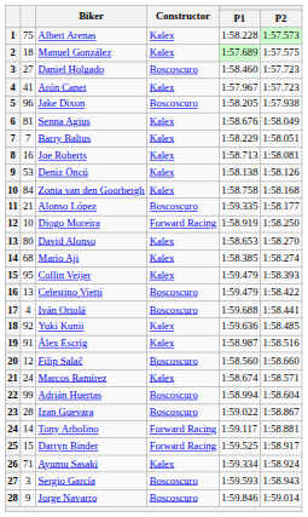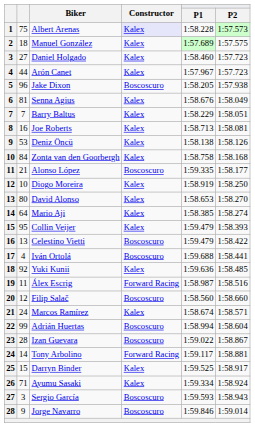 <table class="wikitable sortable" style="font-size: 85%;">
 <tr>
 <th rowspan="2"></th>
 <th rowspan="2"></th>
 <th rowspan="2">Biker</th>
 <th rowspan="2">Constructor</th>
 <th colspan="3" style="background:#eaecf0; text-align:center;"></th>
 </tr>
 <tr>
 <th scope="col">P1</th>
 <th scope="col">P2</th>
 </tr>
 <tr>
 <th scope="row">1</th>
 <td align="center">75</td>
 <td> <a href='#'>Albert Arenas</a></td>
-<td><a href='#'>Kalex</a></td>
+<td style="background: lavender;"><a href='#'>Kalex</a></td>
 <td>1:58.228</td>
 <td style="background:#ccffcc;">1:57.573</td>
 </tr>
 <tr>
 <th scope="row">2</th>
 <td align="center">18</td>
 <td> <a href='#'>Manuel González</a></td>
 <td><a href='#'>Kalex</a></td>
 <td style="background:#ccffcc;">1:57.689</td>
 <td>1:57.575</td>
 </tr>
 <tr>
 <th scope="row">3</th>
 <td align="center">27</td>
 <td> <a href='#'>Daniel Holgado</a></td>
-<td><a href='#'>Boscoscuro</a></td>
+<td><a href='#'>Kalex</a></td>
 <td>1:58.460</td>
 <td>1:57.723</td>
 </tr>
 <tr>
 <th scope="row">4</th>
-<td align="center">41</td>
+<td align="center">44</td>
 <td> <a href='#'>Arón Canet</a></td>
 <td><a href='#'>Kalex</a></td>
 <td>1:57.967</td>
 <td>1:57.723</td>
 </tr>
 <tr>
 <th scope="row">5</th>
 <td align="center">96</td>
 <td> <a href='#'>Jake Dixon</a></td>
 <td><a href='#'>Boscoscuro</a></td>
 <td>1:58.205</td>
 <td>1:57.938</td>
 </tr>
 <tr>
 <th scope="row">6</th>
 <td align="center">81</td>
 <td> <a href='#'>Senna Agius</a></td>
 <td><a href='#'>Kalex</a></td>
 <td>1:58.676</td>
 <td>1:58.049</td>
 </tr>
 <tr>
 <th scope="row">7</th>
 <td align="center">7</td>
 <td> <a href='#'>Barry Baltus</a></td>
 <td><a href='#'>Kalex</a></td>
 <td>1:58.229</td>
 <td>1:58.051</td>
 </tr>
 <tr>
 <th scope="row">8</th>
 <td align="center">16</td>
 <td> <a href='#'>Joe Roberts</a></td>
 <td><a href='#'>Kalex</a></td>
 <td>1:58.713</td>
 <td>1:58.081</td>
 </tr>
 <tr>
 <th scope="row">9</th>
 <td align="center">53</td>
 <td> <a href='#'>Deniz Öncü</a></td>
 <td><a href='#'>Kalex</a></td>
 <td>1:58.138</td>
 <td>1:58.126</td>
 </tr>
 <tr>
 <th scope="row">10</th>
 <td align="center">84</td>
 <td> <a href='#'>Zonta van den Goorbergh</a></td>
 <td><a href='#'>Kalex</a></td>
 <td>1:58.758</td>
 <td>1:58.168</td>
 </tr>
 <tr>
 <th scope="row">11</th>
 <td align="center">21</td>
 <td> <a href='#'>Alonso López</a></td>
 <td><a href='#'>Boscoscuro</a></td>
 <td>1:59.335</td>
 <td>1:58.177</td>
 </tr>
 <tr>
 <th scope="row">12</th>
 <td align="center">10</td>
 <td> <a href='#'>Diogo Moreira</a></td>
-<td><a href='#'>Forward Racing</a></td>
+<td><a href='#'>Kalex</a></td>
 <td>1:58.919</td>
 <td>1:58.250</td>
 </tr>
 <tr>
 <th scope="row">13</th>
 <td align="center">80</td>
 <td> <a href='#'>David Alonso</a></td>
 <td><a href='#'>Kalex</a></td>
 <td>1:58.653</td>
 <td>1:58.270</td>
 </tr>
 <tr>
 <th scope="row">14</th>
-<td align="center">68</td>
+<td align="center">64</td>
 <td> <a href='#'>Mario Aji</a></td>
 <td><a href='#'>Kalex</a></td>
 <td>1:58.385</td>
 <td>1:58.274</td>
 </tr>
 <tr>
 <th scope="row">15</th>
 <td align="center">95</td>
 <td> <a href='#'>Collin Veijer</a></td>
 <td><a href='#'>Kalex</a></td>
 <td>1:59.479</td>
 <td>1:58.393</td>
 </tr>
 <tr>
 <th scope="row">16</th>
 <td align="center">13</td>
 <td> <a href='#'>Celestino Vietti</a></td>
 <td><a href='#'>Boscoscuro</a></td>
 <td>1:59.479</td>
 <td>1:58.422</td>
 </tr>
 <tr>
 <th scope="row">17</th>
 <td align="center">4</td>
 <td> <a href='#'>Iván Ortolá</a></td>
 <td><a href='#'>Boscoscuro</a></td>
 <td>1:59.688</td>
 <td>1:58.441</td>
 </tr>
 <tr>
 <th scope="row">18</th>
 <td align="center">92</td>
 <td> <a href='#'>Yuki Kunii</a></td>
 <td><a href='#'>Kalex</a></td>
 <td>1:59.636</td>
 <td>1:58.485</td>
 </tr>
 <tr>
 <th scope="row">19</th>
-<td align="center">91</td>
+<td align="center">11</td>
 <td> <a href='#'>Álex Escrig</a></td>
-<td><a href='#'>Kalex</a></td>
+<td><a href='#'>Forward Racing</a></td>
 <td>1:58.987</td>
 <td>1:58.516</td>
 </tr>
 <tr>
 <th scope="row">20</th>
 <td align="center">12</td>
 <td> <a href='#'>Filip Salač</a></td>
 <td><a href='#'>Boscoscuro</a></td>
 <td>1:58.560</td>
 <td>1:58.660</td>
 </tr>
 <tr>
 <th scope="row">21</th>
 <td align="center">24</td>
 <td> <a href='#'>Marcos Ramírez</a></td>
 <td><a href='#'>Kalex</a></td>
 <td>1:58.674</td>
 <td>1:58.571</td>
 </tr>
 <tr>
 <th scope="row">22</th>
 <td align="center">99</td>
 <td> <a href='#'>Adrián Huertas</a></td>
 <td><a href='#'>Boscoscuro</a></td>
 <td>1:58.994</td>
 <td>1:58.604</td>
 </tr>
 <tr>
 <th scope="row">23</th>
 <td align="center">28</td>
 <td> <a href='#'>Izan Guevara</a></td>
 <td><a href='#'>Boscoscuro</a></td>
 <td>1:59.022</td>
 <td>1:58.867</td>
 </tr>
 <tr>
 <th scope="row">24</th>
 <td align="center">14</td>
 <td> <a href='#'>Tony Arbolino</a></td>
 <td><a href='#'>Forward Racing</a></td>
 <td>1:59.117</td>
 <td>1:58.881</td>
 </tr>
 <tr>
 <th scope="row">25</th>
 <td align="center">15</td>
 <td> <a href='#'>Darryn Binder</a></td>
-<td><a href='#'>Forward Racing</a></td>
+<td><a href='#'>Kalex</a></td>
 <td>1:59.525</td>
 <td>1:58.917</td>
 </tr>
 <tr>
 <th scope="row">26</th>
 <td align="center">71</td>
 <td> <a href='#'>Ayumu Sasaki</a></td>
 <td><a href='#'>Kalex</a></td>
 <td>1:59.334</td>
 <td>1:58.924</td>
 </tr>
 <tr>
 <th scope="row">27</th>
 <td align="center">3</td>
 <td> <a href='#'>Sergio García</a></td>
 <td><a href='#'>Boscoscuro</a></td>
 <td>1:59.593</td>
 <td>1:58.943</td>
 </tr>
 <tr>
 <th scope="row">28</th>
 <td align="center">9</td>
 <td> <a href='#'>Jorge Navarro</a></td>
 <td><a href='#'>Boscoscuro</a></td>
 <td>1:59.846</td>
 <td>1:59.014</td>
 </tr>
 <tr>
 <th colspan="7"></th>
 </tr>
 </table>
